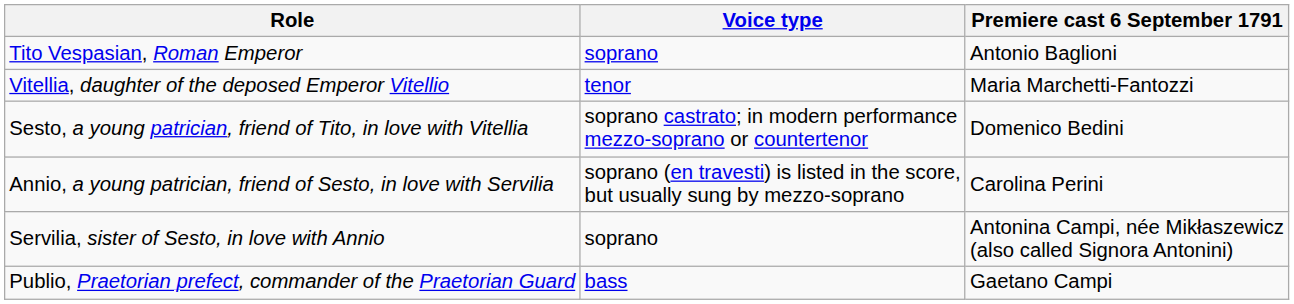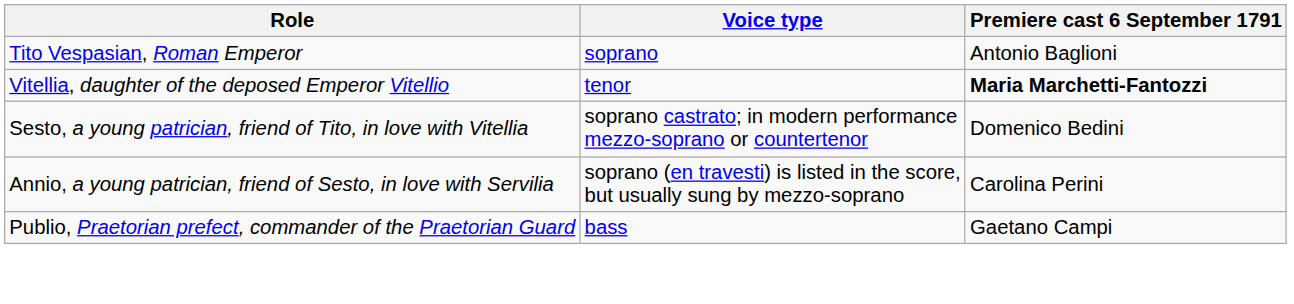 <table class="wikitable">
 <tr>
 <th>Role</th>
 <th><a href='#'>Voice type</a></th>
 <th>Premiere cast 6 September 1791</th>
 </tr>
 <tr>
 <td><a href='#'>Tito Vespasian</a>, <em><a href='#'>Roman</a> Emperor</em></td>
 <td><a href='#'>soprano</a></td>
 <td>Antonio Baglioni</td>
 </tr>
 <tr>
 <td><a href='#'>Vitellia</a>, <em>daughter of the deposed Emperor <a href='#'>Vitellio</a></em></td>
 <td><a href='#'>tenor</a></td>
-<td>Maria Marchetti-Fantozzi</td>
+<td><strong>Maria Marchetti-Fantozzi</strong></td>
 </tr>
 <tr>
 <td>Sesto, <em>a young <a href='#'>patrician</a>, friend of Tito, in love with Vitellia</em></td>
 <td>soprano <a href='#'>castrato</a>; in modern performance<br><a href='#'>mezzo-soprano</a> or <a href='#'>countertenor</a></td>
 <td>Domenico Bedini</td>
 </tr>
 <tr>
 <td>Annio, <em>a young patrician, friend of Sesto, in love with Servilia</em></td>
 <td>soprano (<a href='#'>en travesti</a>) is listed in the score,<br>but usually sung by mezzo-soprano</td>
 <td>Carolina Perini</td>
 </tr>
 <tr>
-<td>Servilia, <em>sister of Sesto, in love with Annio</em></td>
-<td>soprano</td>
-<td>Antonina Campi, née Mikłaszewicz<br>(also called Signora Antonini)</td>
-</tr>
-<tr>
 <td>Publio, <em><a href='#'>Praetorian prefect</a>, commander of the <a href='#'>Praetorian Guard</a></em></td>
 <td><a href='#'>bass</a></td>
 <td>Gaetano Campi</td>
 </tr>
 </table>
